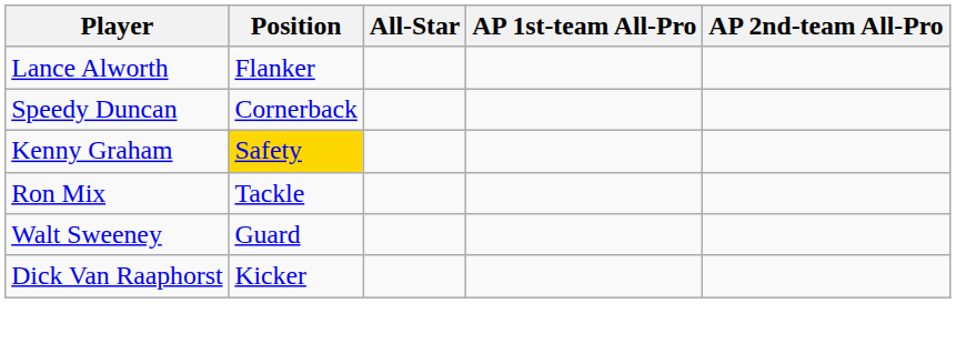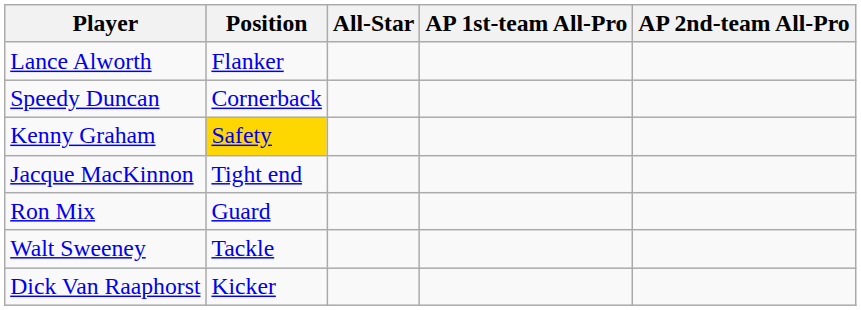 <table class="wikitable">
 <tr>
 <th>Player</th>
 <th>Position</th>
 <th>All-Star</th>
 <th>AP 1st-team All-Pro</th>
 <th>AP 2nd-team All-Pro</th>
 </tr>
 <tr>
 <td><a href='#'>Lance Alworth</a></td>
 <td><a href='#'>Flanker</a></td>
 <td></td>
 <td></td>
 <td></td>
 </tr>
 <tr>
 <td><a href='#'>Speedy Duncan</a></td>
 <td><a href='#'>Cornerback</a></td>
 <td></td>
 <td></td>
 <td></td>
 </tr>
 <tr>
 <td><a href='#'>Kenny Graham</a></td>
 <td style="background: gold;"><a href='#'>Safety</a></td>
 <td></td>
 <td></td>
 <td></td>
 </tr>
 <tr>
+<td><a href='#'>Jacque MacKinnon</a></td>
+<td><a href='#'>Tight end</a></td>
+<td></td>
+<td></td>
+<td></td>
+</tr>
+<tr>
 <td><a href='#'>Ron Mix</a></td>
-<td><a href='#'>Tackle</a></td>
+<td><a href='#'>Guard</a></td>
 <td></td>
 <td></td>
 <td></td>
 </tr>
 <tr>
 <td><a href='#'>Walt Sweeney</a></td>
-<td><a href='#'>Guard</a></td>
+<td><a href='#'>Tackle</a></td>
 <td></td>
 <td></td>
 <td></td>
 </tr>
 <tr>
 <td><a href='#'>Dick Van Raaphorst</a></td>
 <td><a href='#'>Kicker</a></td>
 <td></td>
 <td></td>
 <td></td>
 </tr>
 </table>
